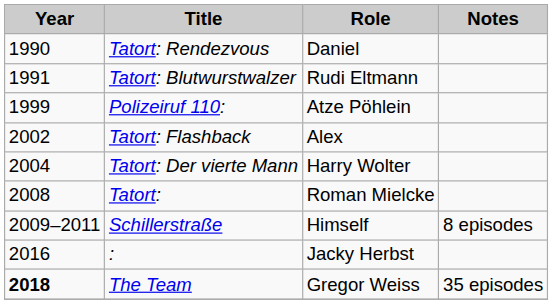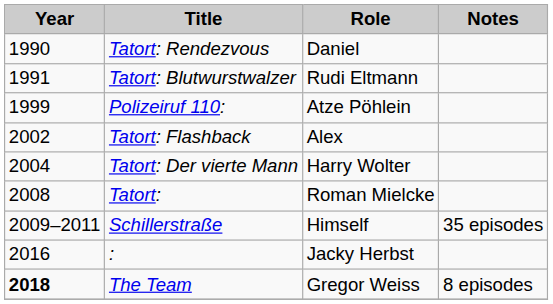 <table class="wikitable">
 <tr>
 <th style="background: #CCCCCC;">Year</th>
 <th style="background: #CCCCCC;">Title</th>
 <th style="background: #CCCCCC;">Role</th>
 <th style="background: #CCCCCC;">Notes</th>
 </tr>
 <tr>
 <td>1990</td>
 <td><em><a href='#'>Tatort</a>: Rendezvous </em></td>
 <td>Daniel</td>
 <td></td>
 </tr>
 <tr>
 <td>1991</td>
 <td><em><a href='#'>Tatort</a>: Blutwurstwalzer</em></td>
 <td>Rudi Eltmann</td>
 <td></td>
 </tr>
 <tr>
 <td>1999</td>
 <td><em><a href='#'>Polizeiruf 110</a>: </em></td>
 <td>Atze Pöhlein</td>
 <td></td>
 </tr>
 <tr>
 <td>2002</td>
 <td><em><a href='#'>Tatort</a>: Flashback</em></td>
 <td>Alex</td>
 <td></td>
 </tr>
 <tr>
 <td>2004</td>
 <td><em><a href='#'>Tatort</a>: Der vierte Mann</em></td>
 <td>Harry Wolter</td>
 <td></td>
 </tr>
 <tr>
 <td>2008</td>
 <td><em><a href='#'>Tatort</a>: </em></td>
 <td>Roman Mielcke</td>
 <td></td>
 </tr>
 <tr>
 <td>2009–2011</td>
 <td><em><a href='#'>Schillerstraße</a></em></td>
 <td>Himself</td>
-<td>8 episodes</td>
+<td>35 episodes</td>
 </tr>
 <tr>
 <td>2016</td>
 <td><em>: </em></td>
 <td>Jacky Herbst</td>
 <td></td>
 </tr>
 <tr>
 <td><strong>2018</strong></td>
 <td><em><a href='#'>The Team</a></em></td>
 <td>Gregor Weiss</td>
-<td>35 episodes</td>
+<td>8 episodes</td>
 </tr>
 <tr>
 </tr>
 </table>
